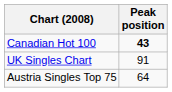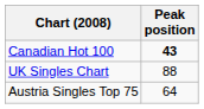 <table class="wikitable sortable">
 <tr>
 <th align="left">Chart (2008)</th>
 <th align="left">Peak<br>position</th>
 </tr>
 <tr>
 <td align="left"><a href='#'>Canadian Hot 100</a></td>
 <td align="center"><strong>43</strong></td>
 </tr>
 <tr>
 <td align="left"><a href='#'>UK Singles Chart</a></td>
-<td align="center">91</td>
+<td align="center">88</td>
 </tr>
 <tr>
 <td align="left">Austria  Singles Top 75</td>
 <td align="center">64</td>
 </tr>
 </table>
